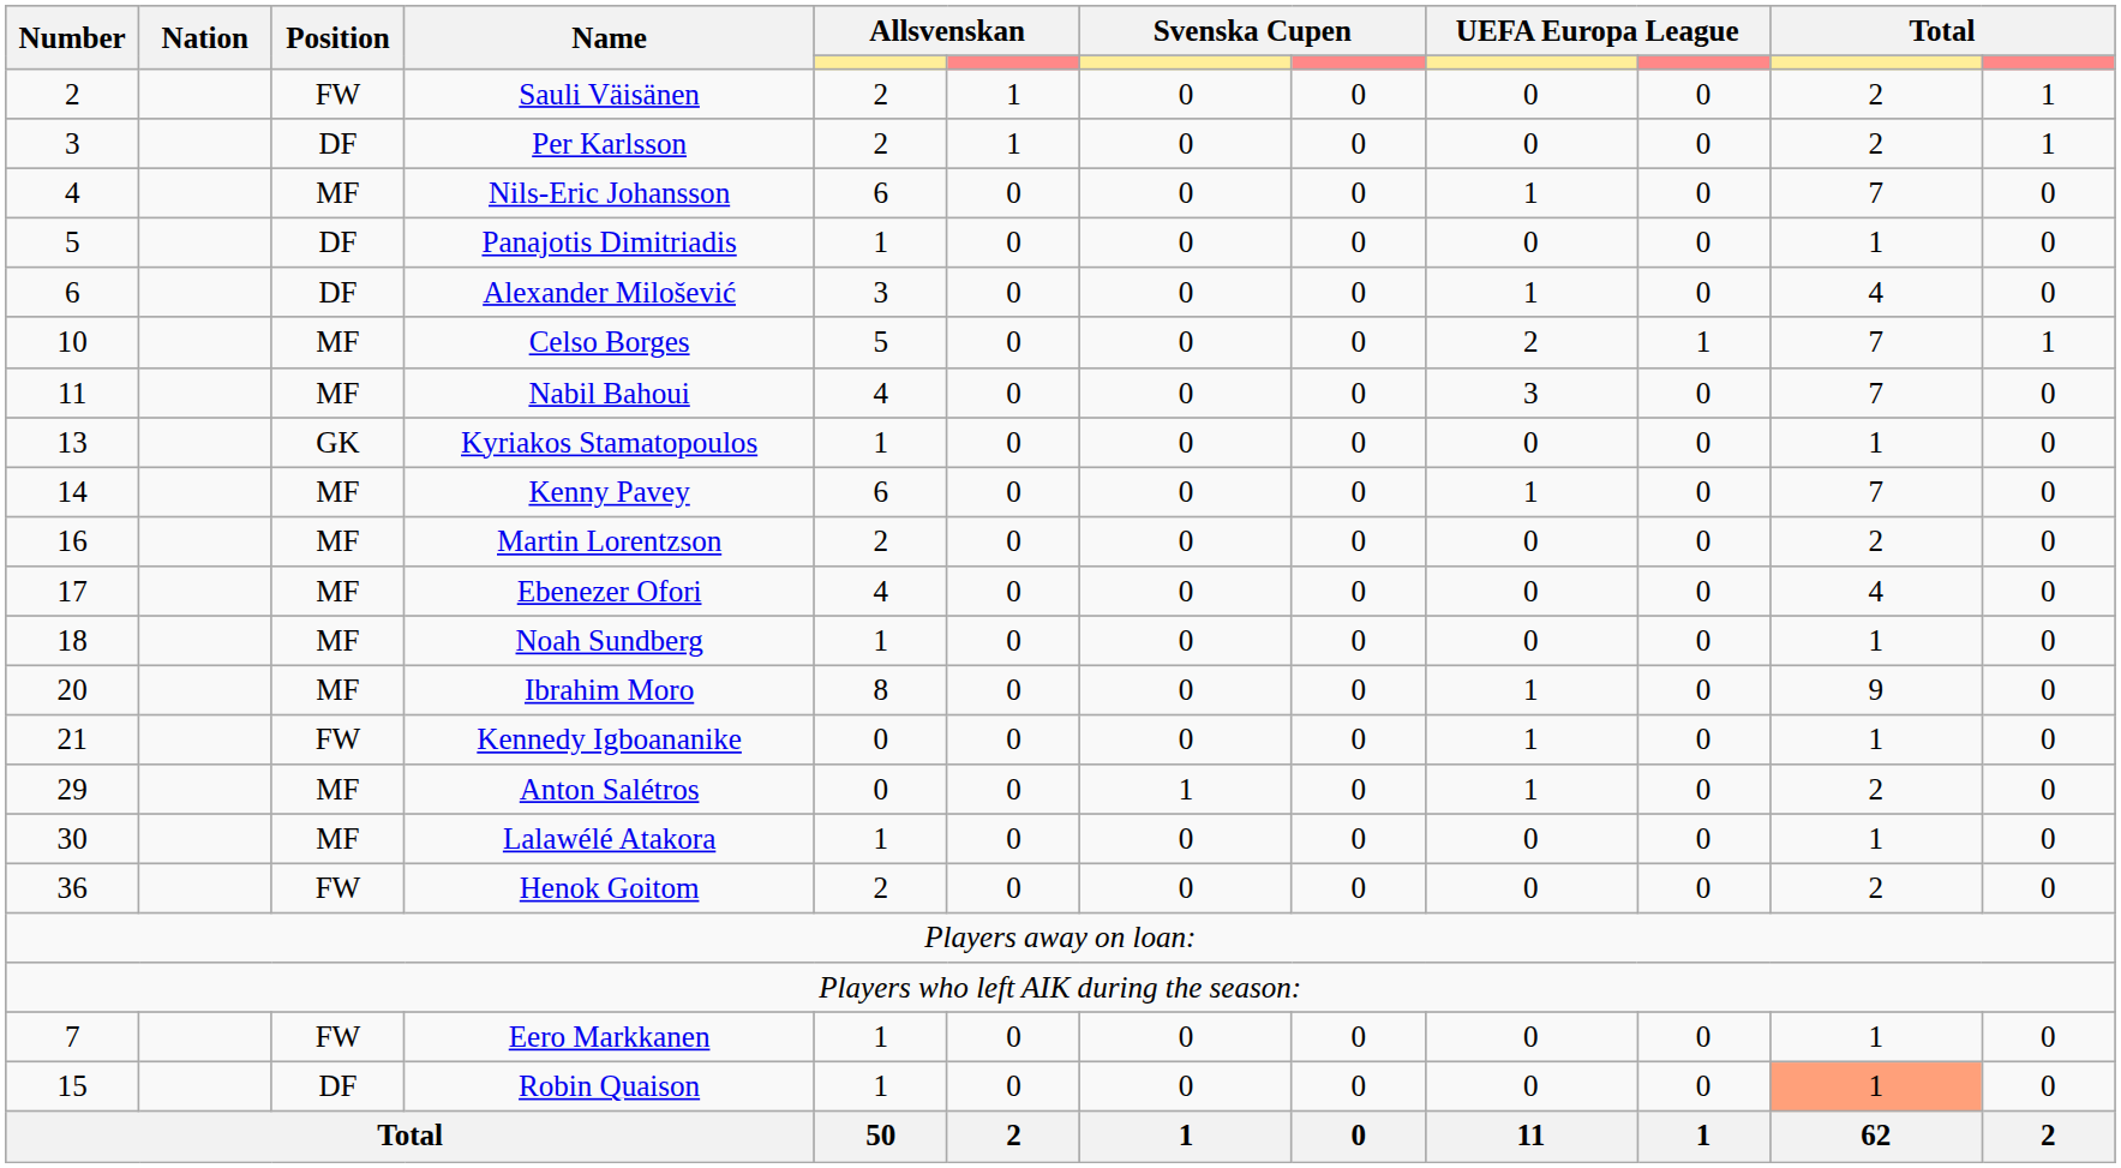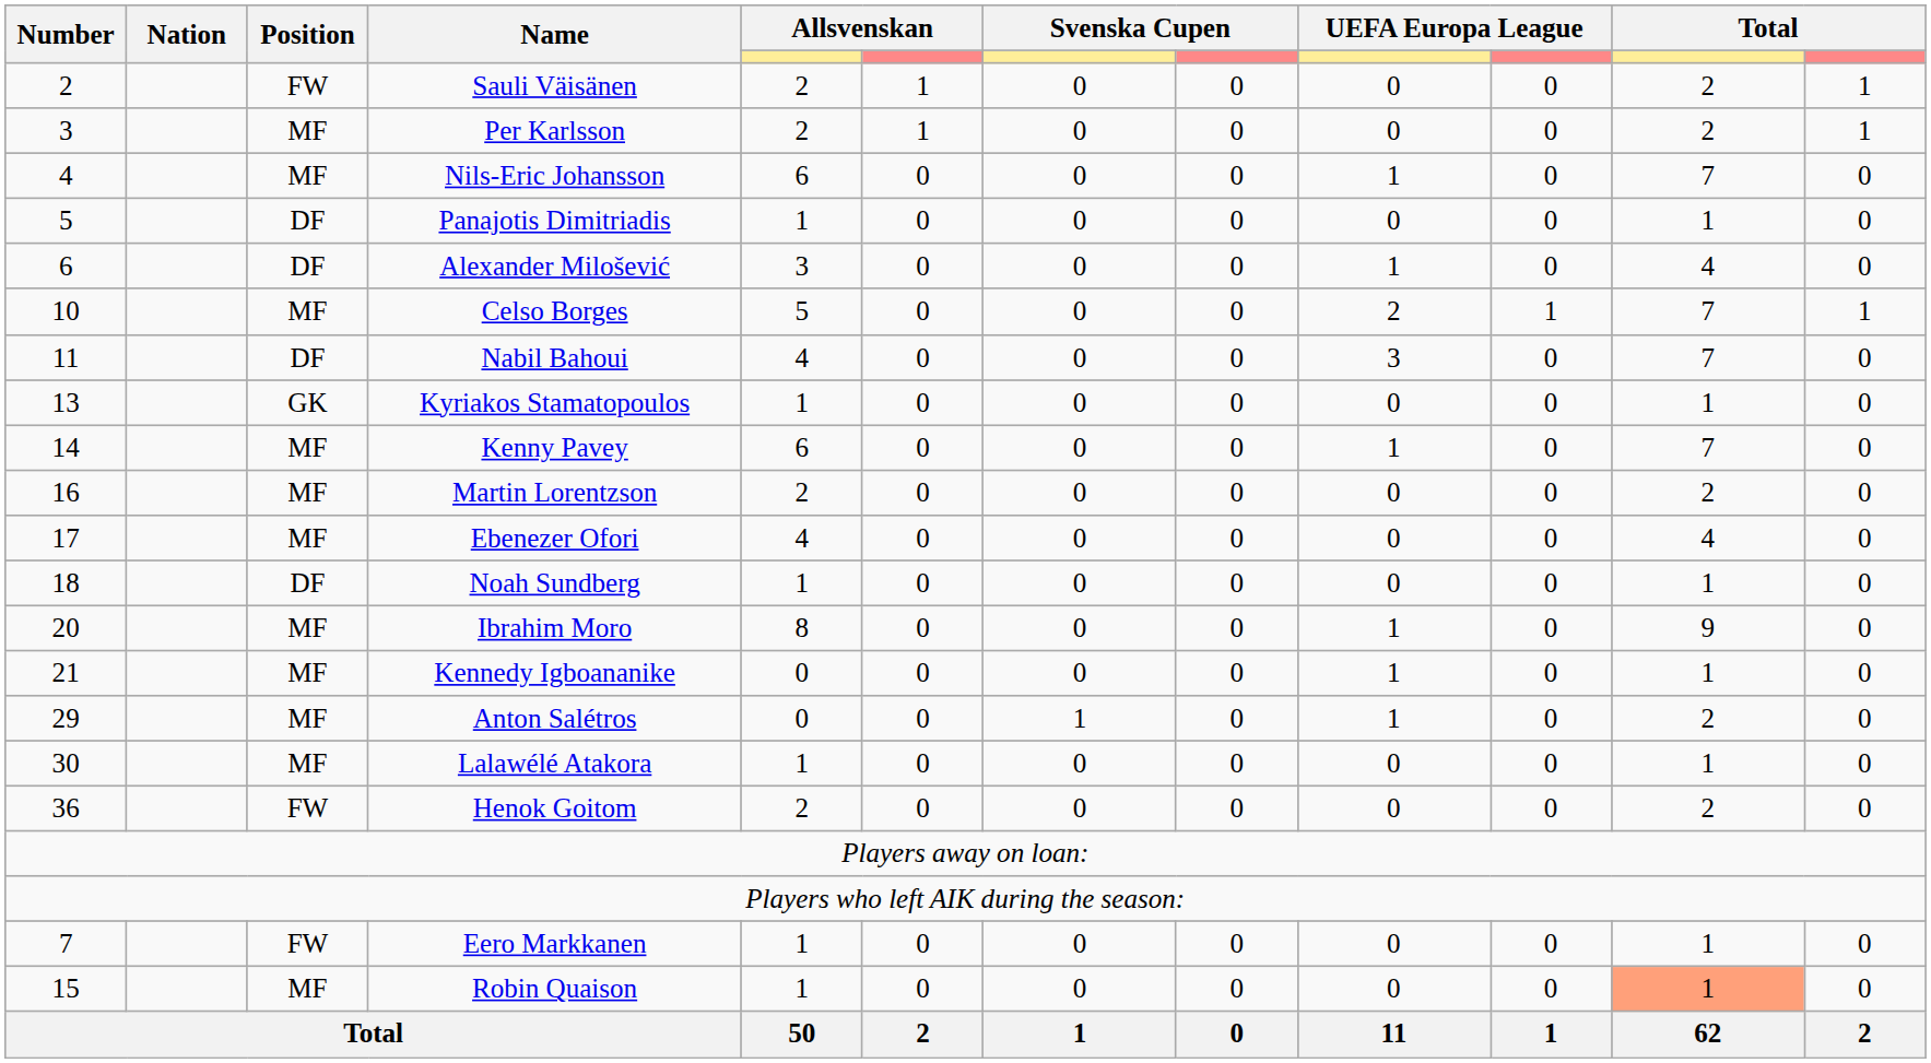 <table class="wikitable" style="font-size: 95%; text-align: center;">
 <tr>
 <th rowspan=2 width=60>Number</th>
 <th rowspan=2 width=60>Nation</th>
 <th rowspan=2 width=60>Position</th>
 <th rowspan=2 width=200>Name</th>
 <th colspan=2>Allsvenskan</th>
 <th colspan=2>Svenska Cupen</th>
 <th colspan=2>UEFA Europa League</th>
 <th colspan=2>Total</th>
 </tr>
 <tr>
 <th style="width:60px; background:#fe9;"></th>
 <th style="width:60px; background:#ff8888;"></th>
 <th style="width:100px; background:#fe9;"></th>
 <th style="width:60px; background:#ff8888;"></th>
 <th style="width:100px; background:#fe9;"></th>
 <th style="width:60px; background:#ff8888;"></th>
 <th style="width:100px; background:#fe9;"></th>
 <th style="width:60px; background:#ff8888;"></th>
 </tr>
 <tr>
 <td>2</td>
 <td></td>
 <td>FW</td>
 <td><a href='#'>Sauli Väisänen</a></td>
 <td>2</td>
 <td>1</td>
 <td>0</td>
 <td>0</td>
 <td>0</td>
 <td>0</td>
 <td>2</td>
 <td>1</td>
 </tr>
 <tr>
 <td>3</td>
 <td></td>
-<td>DF</td>
+<td>MF</td>
 <td><a href='#'>Per Karlsson</a></td>
 <td>2</td>
 <td>1</td>
 <td>0</td>
 <td>0</td>
 <td>0</td>
 <td>0</td>
 <td>2</td>
 <td>1</td>
 </tr>
 <tr>
 <td>4</td>
 <td></td>
 <td>MF</td>
 <td><a href='#'>Nils-Eric Johansson</a></td>
 <td>6</td>
 <td>0</td>
 <td>0</td>
 <td>0</td>
 <td>1</td>
 <td>0</td>
 <td>7</td>
 <td>0</td>
 </tr>
 <tr>
 <td>5</td>
 <td></td>
 <td>DF</td>
 <td><a href='#'>Panajotis Dimitriadis</a></td>
 <td>1</td>
 <td>0</td>
 <td>0</td>
 <td>0</td>
 <td>0</td>
 <td>0</td>
 <td>1</td>
 <td>0</td>
 </tr>
 <tr>
 <td>6</td>
 <td></td>
 <td>DF</td>
 <td><a href='#'>Alexander Milošević</a></td>
 <td>3</td>
 <td>0</td>
 <td>0</td>
 <td>0</td>
 <td>1</td>
 <td>0</td>
 <td>4</td>
 <td>0</td>
 </tr>
 <tr>
 <td>10</td>
 <td></td>
 <td>MF</td>
 <td><a href='#'>Celso Borges</a></td>
 <td>5</td>
 <td>0</td>
 <td>0</td>
 <td>0</td>
 <td>2</td>
 <td>1</td>
 <td>7</td>
 <td>1</td>
 </tr>
 <tr>
 <td>11</td>
 <td></td>
-<td>MF</td>
+<td>DF</td>
 <td><a href='#'>Nabil Bahoui</a></td>
 <td>4</td>
 <td>0</td>
 <td>0</td>
 <td>0</td>
 <td>3</td>
 <td>0</td>
 <td>7</td>
 <td>0</td>
 </tr>
 <tr>
 <td>13</td>
 <td></td>
 <td>GK</td>
 <td><a href='#'>Kyriakos Stamatopoulos</a></td>
 <td>1</td>
 <td>0</td>
 <td>0</td>
 <td>0</td>
 <td>0</td>
 <td>0</td>
 <td>1</td>
 <td>0</td>
 </tr>
 <tr>
 <td>14</td>
 <td></td>
 <td>MF</td>
 <td><a href='#'>Kenny Pavey</a></td>
 <td>6</td>
 <td>0</td>
 <td>0</td>
 <td>0</td>
 <td>1</td>
 <td>0</td>
 <td>7</td>
 <td>0</td>
 </tr>
 <tr>
 <td>16</td>
 <td></td>
 <td>MF</td>
 <td><a href='#'>Martin Lorentzson</a></td>
 <td>2</td>
 <td>0</td>
 <td>0</td>
 <td>0</td>
 <td>0</td>
 <td>0</td>
 <td>2</td>
 <td>0</td>
 </tr>
 <tr>
 <td>17</td>
 <td></td>
 <td>MF</td>
 <td><a href='#'>Ebenezer Ofori</a></td>
 <td>4</td>
 <td>0</td>
 <td>0</td>
 <td>0</td>
 <td>0</td>
 <td>0</td>
 <td>4</td>
 <td>0</td>
 </tr>
 <tr>
 <td>18</td>
 <td></td>
-<td>MF</td>
+<td>DF</td>
 <td><a href='#'>Noah Sundberg</a></td>
 <td>1</td>
 <td>0</td>
 <td>0</td>
 <td>0</td>
 <td>0</td>
 <td>0</td>
 <td>1</td>
 <td>0</td>
 </tr>
 <tr>
 <td>20</td>
 <td></td>
 <td>MF</td>
 <td><a href='#'>Ibrahim Moro</a></td>
 <td>8</td>
 <td>0</td>
 <td>0</td>
 <td>0</td>
 <td>1</td>
 <td>0</td>
 <td>9</td>
 <td>0</td>
 </tr>
 <tr>
 <td>21</td>
 <td></td>
-<td>FW</td>
+<td>MF</td>
 <td><a href='#'>Kennedy Igboananike</a></td>
 <td>0</td>
 <td>0</td>
 <td>0</td>
 <td>0</td>
 <td>1</td>
 <td>0</td>
 <td>1</td>
 <td>0</td>
 </tr>
 <tr>
 <td>29</td>
 <td></td>
 <td>MF</td>
 <td><a href='#'>Anton Salétros</a></td>
 <td>0</td>
 <td>0</td>
 <td>1</td>
 <td>0</td>
 <td>1</td>
 <td>0</td>
 <td>2</td>
 <td>0</td>
 </tr>
 <tr>
 <td>30</td>
 <td></td>
 <td>MF</td>
 <td><a href='#'>Lalawélé Atakora</a></td>
 <td>1</td>
 <td>0</td>
 <td>0</td>
 <td>0</td>
 <td>0</td>
 <td>0</td>
 <td>1</td>
 <td>0</td>
 </tr>
 <tr>
 <td>36</td>
 <td></td>
 <td>FW</td>
 <td><a href='#'>Henok Goitom</a></td>
 <td>2</td>
 <td>0</td>
 <td>0</td>
 <td>0</td>
 <td>0</td>
 <td>0</td>
 <td>2</td>
 <td>0</td>
 </tr>
 <tr>
 <td colspan="15"><em>Players away on loan:</em></td>
 </tr>
 <tr>
 <td colspan="15"><em>Players who left AIK during the season:</em></td>
 </tr>
 <tr>
 <td>7</td>
 <td></td>
 <td>FW</td>
 <td><a href='#'>Eero Markkanen</a></td>
 <td>1</td>
 <td>0</td>
 <td>0</td>
 <td>0</td>
 <td>0</td>
 <td>0</td>
 <td>1</td>
 <td>0</td>
 </tr>
 <tr>
 <td>15</td>
 <td></td>
-<td>DF</td>
+<td>MF</td>
 <td><a href='#'>Robin Quaison</a></td>
 <td>1</td>
 <td>0</td>
 <td>0</td>
 <td>0</td>
 <td>0</td>
 <td>0</td>
 <td style="background: lightsalmon;">1</td>
 <td>0</td>
 </tr>
 <tr>
 <th colspan=4>Total</th>
 <th>50</th>
 <th>2</th>
 <th>1</th>
 <th>0</th>
 <th>11</th>
 <th>1</th>
 <th>62</th>
 <th>2</th>
 </tr>
 </table>
